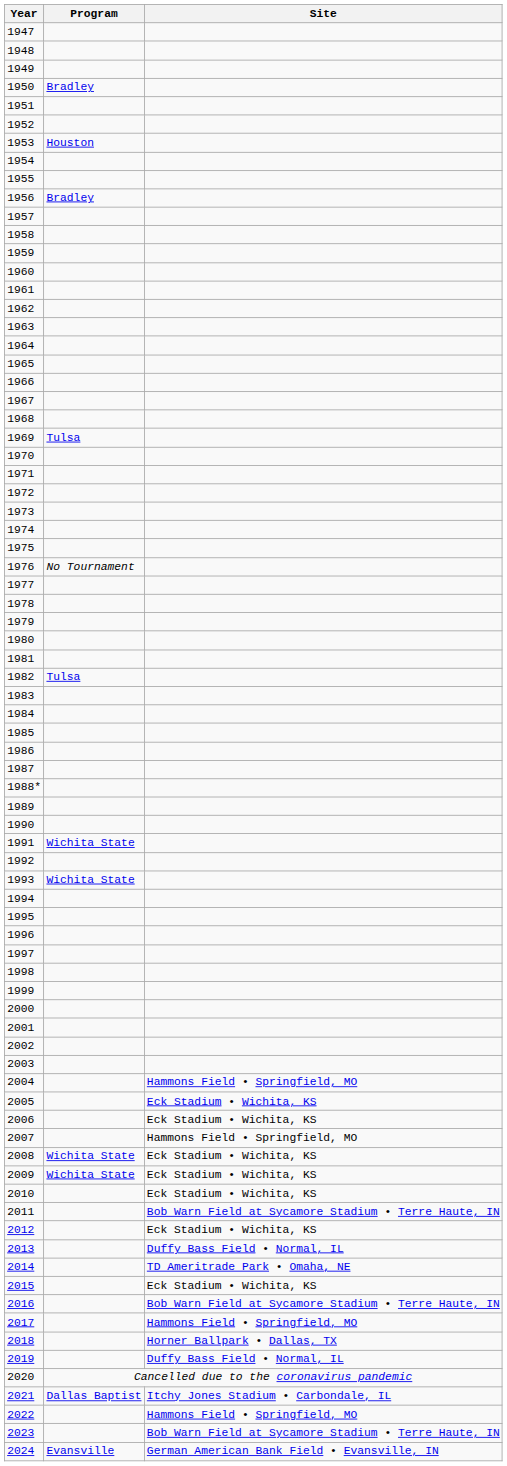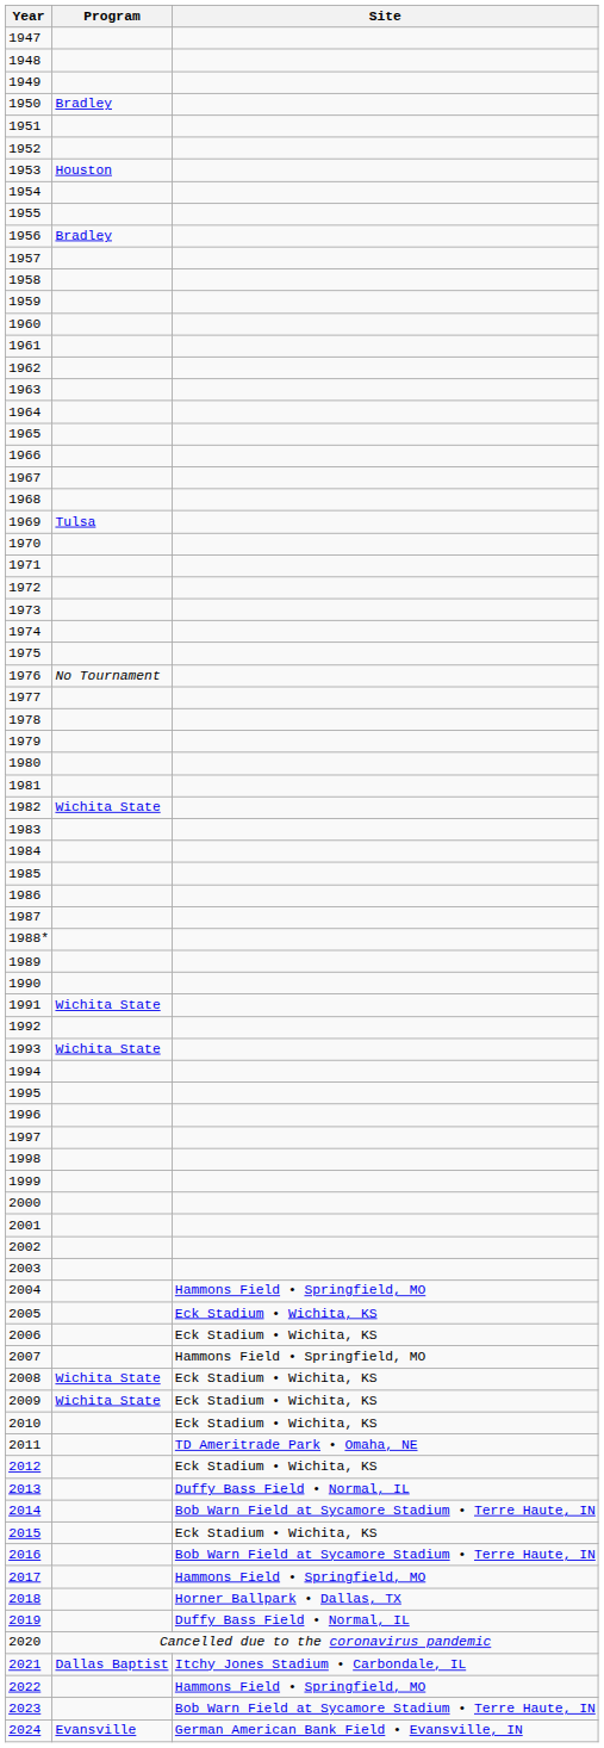 <table class="wikitable">
 <tr>
 <th>Year</th>
 <th>Program</th>
 <th>Site</th>
 </tr>
 <tr>
 <td>1947</td>
 <td></td>
 <td></td>
 </tr>
 <tr>
 <td>1948</td>
 <td></td>
 <td></td>
 </tr>
 <tr>
 <td>1949</td>
 <td></td>
 <td></td>
 </tr>
 <tr>
 <td>1950</td>
 <td><a href='#'>Bradley</a></td>
 <td></td>
 </tr>
 <tr>
 <td>1951</td>
 <td></td>
 <td></td>
 </tr>
 <tr>
 <td>1952</td>
 <td></td>
 <td></td>
 </tr>
 <tr>
 <td>1953</td>
 <td><a href='#'>Houston</a></td>
 <td></td>
 </tr>
 <tr>
 <td>1954</td>
 <td></td>
 <td></td>
 </tr>
 <tr>
 <td>1955</td>
 <td></td>
 <td></td>
 </tr>
 <tr>
 <td>1956</td>
 <td><a href='#'>Bradley</a></td>
 <td></td>
 </tr>
 <tr>
 <td>1957</td>
 <td></td>
 <td></td>
 </tr>
 <tr>
 <td>1958</td>
 <td></td>
 <td></td>
 </tr>
 <tr>
 <td>1959</td>
 <td></td>
 <td></td>
 </tr>
 <tr>
 <td>1960</td>
 <td></td>
 <td></td>
 </tr>
 <tr>
 <td>1961</td>
 <td></td>
 <td></td>
 </tr>
 <tr>
 <td>1962</td>
 <td></td>
 <td></td>
 </tr>
 <tr>
 <td>1963</td>
 <td></td>
 <td></td>
 </tr>
 <tr>
 <td>1964</td>
 <td></td>
 <td></td>
 </tr>
 <tr>
 <td>1965</td>
 <td></td>
 <td></td>
 </tr>
 <tr>
 <td>1966</td>
 <td></td>
 <td></td>
 </tr>
 <tr>
 <td>1967</td>
 <td></td>
 <td></td>
 </tr>
 <tr>
 <td>1968</td>
 <td></td>
 <td></td>
 </tr>
 <tr>
 <td>1969</td>
 <td><a href='#'>Tulsa</a></td>
 <td></td>
 </tr>
 <tr>
 <td>1970</td>
 <td></td>
 <td></td>
 </tr>
 <tr>
 <td>1971</td>
 <td></td>
 <td></td>
 </tr>
 <tr>
 <td>1972</td>
 <td></td>
 <td></td>
 </tr>
 <tr>
 <td>1973</td>
 <td></td>
 <td></td>
 </tr>
 <tr>
 <td>1974</td>
 <td></td>
 <td></td>
 </tr>
 <tr>
 <td>1975</td>
 <td></td>
 <td></td>
 </tr>
 <tr>
 <td>1976</td>
 <td><em>No Tournament</em></td>
 </tr>
 <tr>
 <td>1977</td>
 <td></td>
 <td></td>
 </tr>
 <tr>
 <td>1978</td>
 <td></td>
 <td></td>
 </tr>
 <tr>
 <td>1979</td>
 <td></td>
 <td></td>
 </tr>
 <tr>
 <td>1980</td>
 <td></td>
 <td></td>
 </tr>
 <tr>
 <td>1981</td>
 <td></td>
 <td></td>
 </tr>
 <tr>
 <td>1982</td>
-<td><a href='#'>Tulsa</a></td>
+<td><a href='#'>Wichita State</a></td>
 <td></td>
 </tr>
 <tr>
 <td>1983</td>
 <td></td>
 <td></td>
 </tr>
 <tr>
 <td>1984</td>
 <td></td>
 <td></td>
 </tr>
 <tr>
 <td>1985</td>
 <td></td>
 <td></td>
 </tr>
 <tr>
 <td>1986</td>
 <td></td>
 <td></td>
 </tr>
 <tr>
 <td>1987</td>
 <td></td>
 <td></td>
 </tr>
 <tr>
 <td>1988*</td>
 <td></td>
 <td></td>
 </tr>
 <tr>
 <td>1989</td>
 <td></td>
 <td></td>
 </tr>
 <tr>
 <td>1990</td>
 <td></td>
 <td></td>
 </tr>
 <tr>
 <td>1991</td>
 <td><a href='#'>Wichita State</a></td>
 <td></td>
 </tr>
 <tr>
 <td>1992</td>
 <td></td>
 <td></td>
 </tr>
 <tr>
 <td>1993</td>
 <td><a href='#'>Wichita State</a></td>
 <td></td>
 </tr>
 <tr>
 <td>1994</td>
 <td></td>
 <td></td>
 </tr>
 <tr>
 <td>1995</td>
 <td></td>
 <td></td>
 </tr>
 <tr>
 <td>1996</td>
 <td></td>
 <td></td>
 </tr>
 <tr>
 <td>1997</td>
 <td></td>
 <td></td>
 </tr>
 <tr>
 <td>1998</td>
 <td></td>
 <td></td>
 </tr>
 <tr>
 <td>1999</td>
 <td></td>
 <td></td>
 </tr>
 <tr>
 <td>2000</td>
 <td></td>
 <td></td>
 </tr>
 <tr>
 <td>2001</td>
 <td></td>
 <td></td>
 </tr>
 <tr>
 <td>2002</td>
 <td></td>
 <td></td>
 </tr>
 <tr>
 <td>2003</td>
 <td></td>
 <td></td>
 </tr>
 <tr>
 <td>2004</td>
 <td></td>
 <td><a href='#'>Hammons Field</a> • <a href='#'>Springfield, MO</a></td>
 </tr>
 <tr>
 <td>2005</td>
 <td></td>
 <td><a href='#'>Eck Stadium</a> • <a href='#'>Wichita, KS</a></td>
 </tr>
 <tr>
 <td>2006</td>
 <td></td>
 <td>Eck Stadium • Wichita, KS</td>
 </tr>
 <tr>
 <td>2007</td>
 <td></td>
 <td>Hammons Field • Springfield, MO</td>
 </tr>
 <tr>
 <td>2008</td>
 <td><a href='#'>Wichita State</a></td>
 <td>Eck Stadium • Wichita, KS</td>
 </tr>
 <tr>
 <td>2009</td>
 <td><a href='#'>Wichita State</a></td>
 <td>Eck Stadium • Wichita, KS</td>
 </tr>
 <tr>
 <td>2010</td>
 <td></td>
 <td>Eck Stadium • Wichita, KS</td>
 </tr>
 <tr>
 <td>2011</td>
 <td></td>
-<td><a href='#'>Bob Warn Field at Sycamore Stadium</a> • <a href='#'>Terre Haute, IN</a></td>
+<td><a href='#'>TD Ameritrade Park</a> • <a href='#'>Omaha, NE</a></td>
 </tr>
 <tr>
 <td><a href='#'>2012</a></td>
 <td></td>
 <td>Eck Stadium • Wichita, KS</td>
 </tr>
 <tr>
 <td><a href='#'>2013</a></td>
 <td></td>
 <td><a href='#'>Duffy Bass Field</a> • <a href='#'>Normal, IL</a></td>
 </tr>
 <tr>
 <td><a href='#'>2014</a></td>
 <td></td>
-<td><a href='#'>TD Ameritrade Park</a> • <a href='#'>Omaha, NE</a></td>
+<td><a href='#'>Bob Warn Field at Sycamore Stadium</a> • <a href='#'>Terre Haute, IN</a></td>
 </tr>
 <tr>
 <td><a href='#'>2015</a></td>
 <td></td>
 <td>Eck Stadium • Wichita, KS</td>
 </tr>
 <tr>
 <td><a href='#'>2016</a></td>
 <td></td>
 <td><a href='#'>Bob Warn Field at Sycamore Stadium</a> • <a href='#'>Terre Haute, IN</a></td>
 </tr>
 <tr>
 <td><a href='#'>2017</a></td>
 <td></td>
 <td><a href='#'>Hammons Field</a> • <a href='#'>Springfield, MO</a></td>
 </tr>
 <tr>
 <td><a href='#'>2018</a></td>
 <td></td>
 <td><a href='#'>Horner Ballpark</a> • <a href='#'>Dallas, TX</a></td>
 </tr>
 <tr>
 <td><a href='#'>2019</a></td>
 <td></td>
 <td><a href='#'>Duffy Bass Field</a> • <a href='#'>Normal, IL</a></td>
 </tr>
 <tr>
 <td>2020</td>
 <td colspan=2 align=center><em>Cancelled due to the <a href='#'>coronavirus pandemic</a></em></td>
 </tr>
 <tr>
 <td><a href='#'>2021</a></td>
 <td><a href='#'>Dallas Baptist</a></td>
 <td><a href='#'>Itchy Jones Stadium</a> • <a href='#'>Carbondale, IL</a></td>
 </tr>
 <tr>
 <td><a href='#'>2022</a></td>
 <td></td>
 <td><a href='#'>Hammons Field</a> • <a href='#'>Springfield, MO</a></td>
 </tr>
 <tr>
 <td><a href='#'>2023</a></td>
 <td></td>
 <td><a href='#'>Bob Warn Field at Sycamore Stadium</a> • <a href='#'>Terre Haute, IN</a></td>
 </tr>
 <tr>
 <td><a href='#'>2024</a></td>
 <td><a href='#'>Evansville</a></td>
 <td><a href='#'>German American Bank Field</a> • <a href='#'>Evansville, IN</a></td>
 </tr>
 </table>
